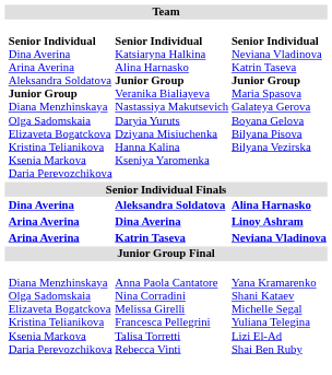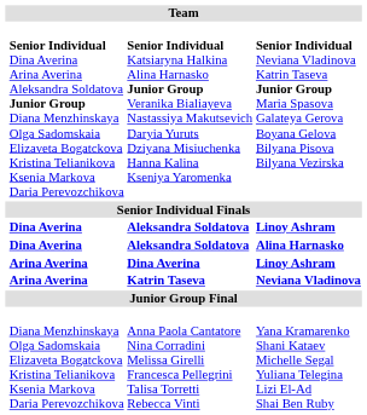 <table>
 <tr bgcolor="DFDFDF">
 <td colspan="4" align="center"><strong>Team</strong></td>
 </tr>
 <tr>
 <th scope=row style="text-align:left"><br></th>
 <td valign="top"><strong></strong><br><strong>Senior Individual</strong><br><a href='#'>Dina Averina</a><br><a href='#'>Arina Averina</a><br><a href='#'>Aleksandra Soldatova</a><br><strong>Junior Group</strong><br><a href='#'>Diana Menzhinskaya</a><br><a href='#'>Olga Sadomskaia</a><br><a href='#'>Elizaveta Bogatckova</a><br><a href='#'>Kristina Telianikova</a><br><a href='#'>Ksenia Markova</a><br><a href='#'>Daria Perevozchikova</a></td>
 <td valign="top"><strong></strong><br><strong>Senior Individual</strong><br><a href='#'>Katsiaryna Halkina</a><br><a href='#'>Alina Harnasko</a><br><strong>Junior Group</strong><br><a href='#'>Veranika Bialiayeva</a><br><a href='#'>Nastassiya Makutsevich</a><br><a href='#'>Daryia Yuruts</a><br><a href='#'>Dziyana Misiuchenka</a><br><a href='#'>Hanna Kalina</a><br><a href='#'>Kseniya Yaromenka</a></td>
 <td valign="top"><strong></strong><br><strong>Senior Individual</strong><br><a href='#'>Neviana Vladinova</a><br><a href='#'>Katrin Taseva</a><br><strong>Junior Group</strong><br><a href='#'>Maria Spasova</a><br><a href='#'>Galateya Gerova</a><br><a href='#'>Boyana Gelova</a><br><a href='#'>Bilyana Pisova</a><br><a href='#'>Bilyana Vezirska</a></td>
 </tr>
 <tr bgcolor="DFDFDF">
 <td colspan="4" align="center"><strong>Senior Individual Finals </strong></td>
+</tr>
+<tr>
+<th scope=row style="text-align:left"><br></th>
+<td><strong><a href='#'>Dina Averina</a></strong><br><small></small></td>
+<td><strong><a href='#'>Aleksandra Soldatova</a></strong><br><small></small></td>
+<td><strong><a href='#'>Linoy Ashram</a></strong><br><small></small></td>
 </tr>
 <tr>
 <th scope=row style="text-align:left"><br></th>
 <td><strong><a href='#'>Dina Averina</a></strong><br><small></small></td>
 <td><strong><a href='#'>Aleksandra Soldatova</a></strong><br><small></small></td>
 <td><strong><a href='#'>Alina Harnasko</a></strong><br><small></small></td>
 </tr>
 <tr>
 <th scope=row style="text-align:left"><br></th>
 <td><strong><a href='#'>Arina Averina</a></strong><br><small></small></td>
 <td><strong><a href='#'>Dina Averina</a></strong><br><small></small></td>
 <td><strong><a href='#'>Linoy Ashram</a></strong><br><small></small></td>
 </tr>
 <tr>
 <th scope=row style="text-align:left"><br></th>
 <td><strong><a href='#'>Arina Averina</a></strong><br><small></small></td>
 <td><strong><a href='#'>Katrin Taseva</a></strong><br><small></small></td>
 <td><strong><a href='#'>Neviana Vladinova</a></strong><br><small></small></td>
 </tr>
 <tr bgcolor="DFDFDF">
 <td colspan="4" align="center"><strong>Junior Group Final</strong></td>
 </tr>
 <tr>
 <th scope=row style="text-align:left"><br></th>
 <td valign="top"><strong></strong><br><a href='#'>Diana Menzhinskaya</a><br><a href='#'>Olga Sadomskaia</a><br><a href='#'>Elizaveta Bogatckova</a><br><a href='#'>Kristina Telianikova</a><br><a href='#'>Ksenia Markova</a><br><a href='#'>Daria Perevozchikova</a></td>
 <td valign="top"><strong></strong><br><a href='#'>Anna Paola Cantatore</a><br><a href='#'>Nina Corradini</a><br><a href='#'>Melissa Girelli</a><br><a href='#'>Francesca Pellegrini</a><br><a href='#'>Talisa Torretti</a><br><a href='#'>Rebecca Vinti</a></td>
 <td valign="top"><strong></strong><br><a href='#'>Yana Kramarenko</a><br><a href='#'>Shani Kataev</a><br><a href='#'>Michelle Segal</a><br><a href='#'>Yuliana Telegina</a><br><a href='#'>Lizi El-Ad</a><br><a href='#'>Shai Ben Ruby</a></td>
 </tr>
 <tr>
 </tr>
 </table>
